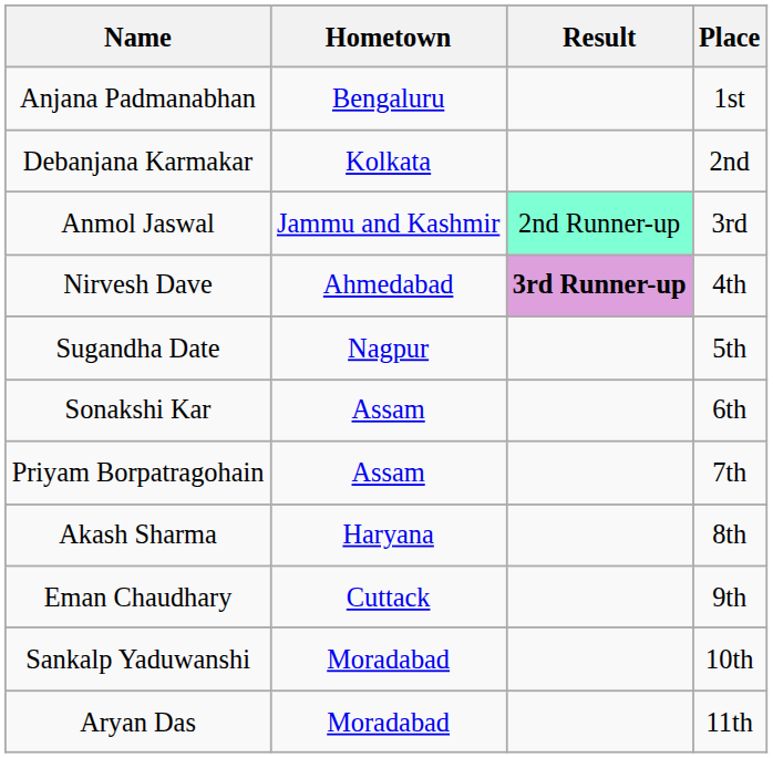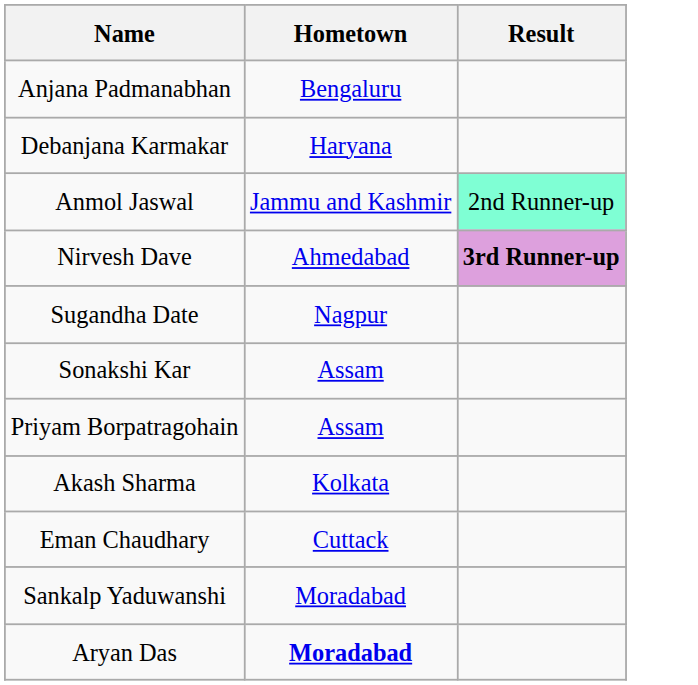 <table class="wikitable sortable" style=" text-align:center; font-size:85%;  line-height:25px; width:auto;">
 <tr>
 <th>Name</th>
 <th>Hometown</th>
 <th>Result</th>
-<th>Place</th>
 </tr>
 <tr>
 <td>Anjana Padmanabhan</td>
 <td><a href='#'>Bengaluru</a></td>
 <td></td>
-<td>1st</td>
 </tr>
 <tr>
 <td>Debanjana Karmakar</td>
-<td><a href='#'>Kolkata</a></td>
+<td><a href='#'>Haryana</a></td>
 <td></td>
-<td>2nd</td>
 </tr>
 <tr>
 <td>Anmol Jaswal</td>
 <td><a href='#'>Jammu and Kashmir</a></td>
 <td style="background:#7FFFD4;">2nd Runner-up</td>
-<td>3rd</td>
 </tr>
 <tr>
 <td>Nirvesh Dave</td>
 <td><a href='#'>Ahmedabad</a></td>
 <td style="background:#DDA0DD;"><strong>3rd Runner-up</strong></td>
-<td>4th</td>
 </tr>
 <tr>
 <td>Sugandha Date</td>
 <td><a href='#'>Nagpur</a></td>
 <td></td>
-<td>5th</td>
 </tr>
 <tr>
 <td>Sonakshi Kar</td>
 <td><a href='#'>Assam</a></td>
 <td></td>
-<td>6th</td>
 </tr>
 <tr>
 <td>Priyam Borpatragohain</td>
 <td><a href='#'>Assam</a></td>
 <td></td>
-<td>7th</td>
 </tr>
 <tr>
 <td>Akash Sharma</td>
-<td><a href='#'>Haryana</a></td>
+<td><a href='#'>Kolkata</a></td>
 <td></td>
-<td>8th</td>
 </tr>
 <tr>
 <td>Eman Chaudhary</td>
 <td><a href='#'>Cuttack</a></td>
 <td></td>
-<td>9th</td>
 </tr>
 <tr>
 <td>Sankalp Yaduwanshi</td>
 <td><a href='#'>Moradabad</a></td>
 <td></td>
-<td>10th</td>
 </tr>
 <tr>
 <td>Aryan Das</td>
-<td><a href='#'>Moradabad</a></td>
+<td><strong><a href='#'>Moradabad</a></strong></td>
 <td></td>
-<td>11th</td>
 </tr>
 </table>
